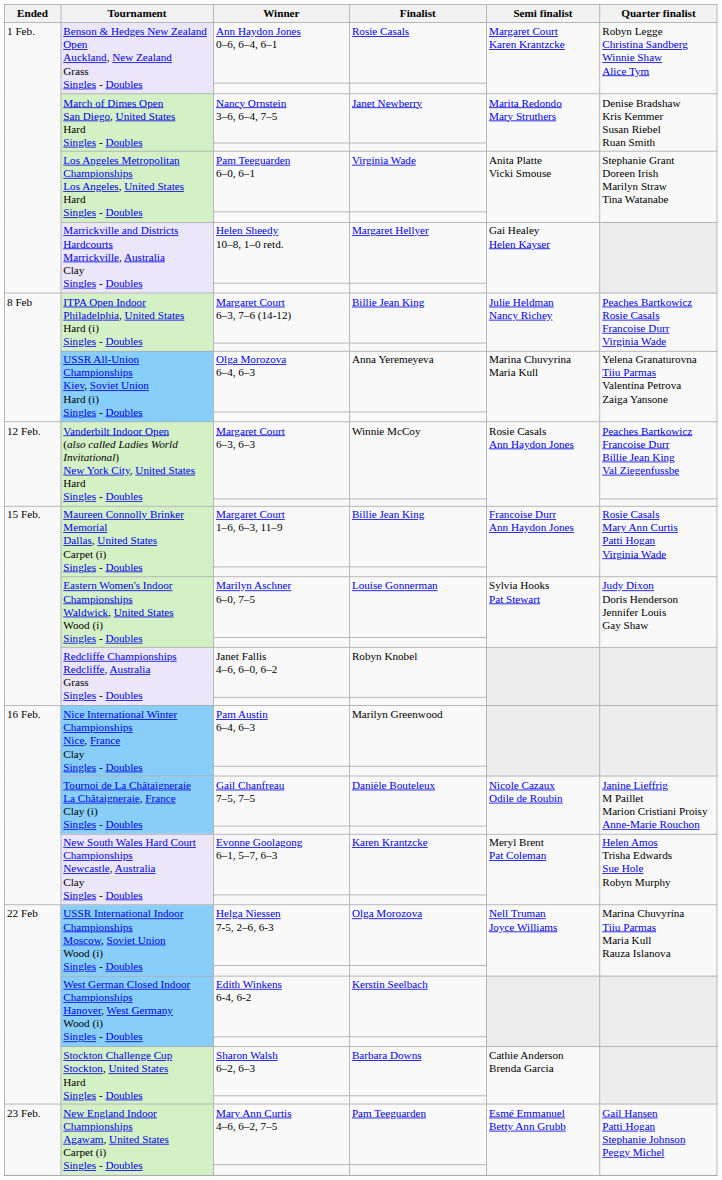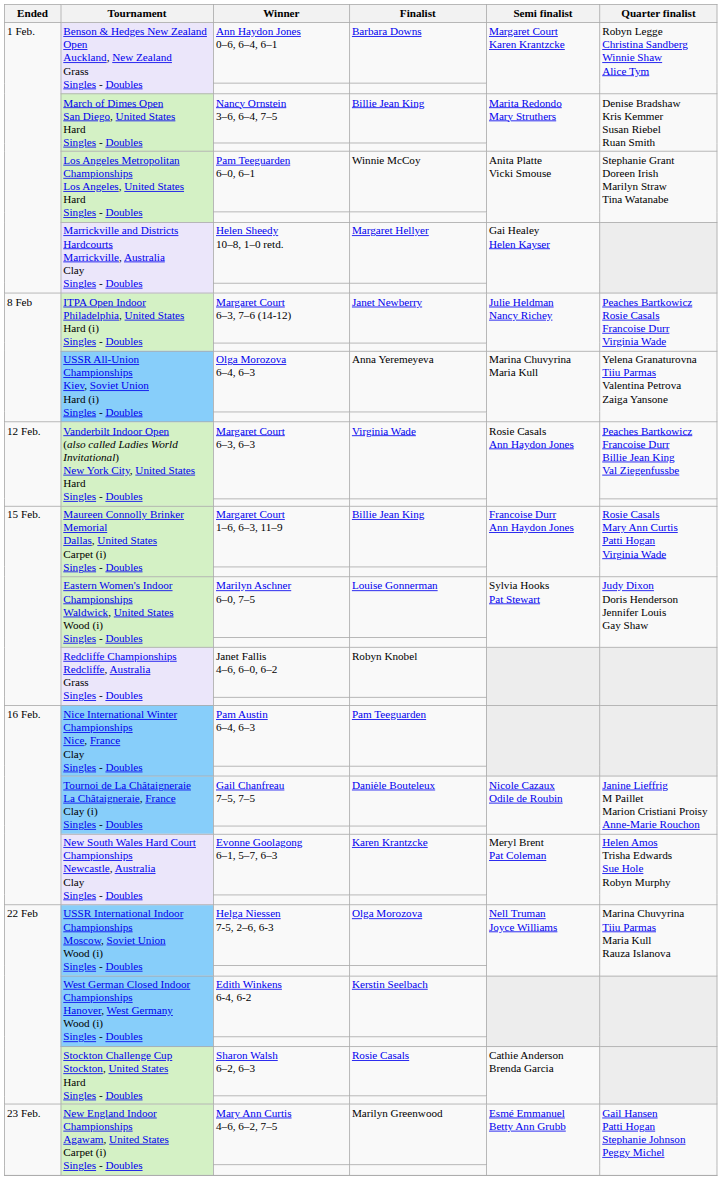 <table class="wikitable" style="font-size:85%;">
 <tr>
 <th width="75">Ended</th>
 <th width="230">Tournament</th>
 <th width="210">Winner</th>
 <th width="210">Finalist</th>
 <th width="170">Semi finalist</th>
 <th width="170">Quarter finalist</th>
 </tr>
 <tr valign=top>
 <td rowspan=8>1 Feb.</td>
 <td style="background:#ebe6fa;" rowspan=2><a href='#'>Benson & Hedges New Zealand Open</a><br><a href='#'>Auckland</a>, <a href='#'>New Zealand</a><br>Grass<br><a href='#'>Singles</a> - <a href='#'>Doubles</a></td>
 <td> <a href='#'>Ann Haydon Jones</a><br>0–6, 6–4, 6–1</td>
-<td> <a href='#'>Rosie Casals</a></td>
+<td> <a href='#'>Barbara Downs</a></td>
 <td rowspan=2> <a href='#'>Margaret Court</a><br> <a href='#'>Karen Krantzcke</a></td>
 <td rowspan=2> Robyn Legge <br> <a href='#'>Christina Sandberg</a><br> <a href='#'>Winnie Shaw</a><br> <a href='#'>Alice Tym</a></td>
 </tr>
 <tr valign=top>
 <td></td>
 <td></td>
 </tr>
 <tr valign=top>
 <td style="background:#D4F1C5;" rowspan=2><a href='#'>March of Dimes Open</a><br><a href='#'>San Diego</a>, <a href='#'>United States</a><br>Hard<br><a href='#'>Singles</a> - <a href='#'>Doubles</a></td>
 <td> <a href='#'>Nancy Ornstein</a><br>3–6, 6–4, 7–5</td>
-<td> <a href='#'>Janet Newberry</a></td>
+<td> <a href='#'>Billie Jean King</a></td>
 <td rowspan=2> <a href='#'>Marita Redondo</a><br> <a href='#'>Mary Struthers</a></td>
 <td rowspan=2> Denise Bradshaw<br> Kris Kemmer<br> Susan Riebel<br> Ruan Smith</td>
 </tr>
 <tr valign=top>
 <td></td>
 <td></td>
 </tr>
 <tr valign=top>
 <td style="background:#D4F1C5;" rowspan=2><a href='#'>Los Angeles Metropolitan Championships</a><br><a href='#'>Los Angeles</a>, <a href='#'>United States</a><br>Hard<br><a href='#'>Singles</a> - <a href='#'>Doubles</a></td>
 <td> <a href='#'>Pam Teeguarden</a><br>6–0, 6–1</td>
-<td> <a href='#'>Virginia Wade</a></td>
+<td> Winnie McCoy</td>
 <td rowspan=2>  Anita Platte<br> Vicki Smouse</td>
 <td rowspan=2> Stephanie Grant<br> Doreen Irish<br> Marilyn Straw<br> Tina Watanabe</td>
 </tr>
 <tr valign=top>
 <td></td>
 <td></td>
 </tr>
 <tr valign=top>
 <td style="background:#ebe6fa;" rowspan=2><a href='#'>Marrickville and Districts Hardcourts</a><br><a href='#'>Marrickville</a>, <a href='#'>Australia</a><br>Clay<br><a href='#'>Singles</a> - <a href='#'>Doubles</a></td>
 <td> <a href='#'>Helen Sheedy</a><br>10–8, 1–0 retd.</td>
 <td> <a href='#'>Margaret Hellyer</a></td>
 <td rowspan=2> Gai Healey<br> <a href='#'>Helen Kayser</a></td>
 <td style="background:#ededed;" rowspan=2></td>
 </tr>
 <tr valign=top>
 <td></td>
 <td></td>
 </tr>
 <tr valign=top>
 <td rowspan=4>8 Feb</td>
 <td style="background:#D4F1C5;" rowspan=2><a href='#'>ITPA Open Indoor</a><br><a href='#'>Philadelphia</a>, <a href='#'>United States</a><br>Hard (i)<br><a href='#'>Singles</a> - <a href='#'>Doubles</a></td>
 <td> <a href='#'>Margaret Court</a><br>6–3, 7–6 (14-12)</td>
-<td> <a href='#'>Billie Jean King</a></td>
+<td> <a href='#'>Janet Newberry</a></td>
 <td rowspan=2> <a href='#'>Julie Heldman</a><br> <a href='#'>Nancy Richey</a></td>
 <td rowspan=2> <a href='#'>Peaches Bartkowicz</a> <br> <a href='#'>Rosie Casals</a><br> <a href='#'>Francoise Durr</a> <br> <a href='#'>Virginia Wade</a></td>
 </tr>
 <tr valign=top>
 <td></td>
 <td></td>
 </tr>
 <tr valign=top>
 <td style="background:#87CEFA;" rowspan=2><a href='#'>USSR All-Union Championships</a><br><a href='#'>Kiev</a>, <a href='#'>Soviet Union</a><br>Hard (i)<br><a href='#'>Singles</a> - <a href='#'>Doubles</a></td>
 <td> <a href='#'>Olga Morozova</a><br>6–4, 6–3</td>
 <td> Anna Yeremeyeva</td>
 <td rowspan=2> Marina Chuvyrina<br> Maria Kull</td>
 <td rowspan=2> Yelena Granaturovna<br> <a href='#'>Tiiu Parmas</a><br> Valentina Petrova <br>  Zaiga Yansone</td>
 </tr>
 <tr valign=top>
 <td></td>
 <td></td>
 </tr>
 <tr valign=top>
 <td rowspan=2>12 Feb.</td>
 <td style="background:#D4F1C5;" rowspan=2><a href='#'>Vanderbilt Indoor Open</a><br>(<em>also called Ladies World Invitational</em>)<br><a href='#'>New York City</a>, <a href='#'>United States</a><br>Hard<br><a href='#'>Singles</a> - <a href='#'>Doubles</a></td>
 <td> <a href='#'>Margaret Court</a><br>6–3, 6–3</td>
-<td> Winnie McCoy</td>
+<td> <a href='#'>Virginia Wade</a></td>
 <td rowspan=2> Rosie Casals<br> <a href='#'>Ann Haydon Jones</a></td>
 <td> <a href='#'>Peaches Bartkowicz</a> <br> <a href='#'>Francoise Durr</a><br> <a href='#'>Billie Jean King</a> <br> <a href='#'>Val Ziegenfussbe</a></td>
 </tr>
 <tr valign=top>
 <td></td>
 <td></td>
 </tr>
 <tr valign=top>
 <td rowspan=6>15 Feb.</td>
 <td style="background:#D4F1C5;" rowspan=2><a href='#'>Maureen Connolly Brinker Memorial</a><br><a href='#'>Dallas</a>, <a href='#'>United States</a><br>Carpet (i)<br><a href='#'>Singles</a> - <a href='#'>Doubles</a></td>
 <td> <a href='#'>Margaret Court</a><br>1–6, 6–3, 11–9</td>
 <td> <a href='#'>Billie Jean King</a></td>
 <td rowspan=2> <a href='#'>Francoise Durr</a><br> <a href='#'>Ann Haydon Jones</a></td>
 <td rowspan=2> <a href='#'>Rosie Casals</a> <br> <a href='#'>Mary Ann Curtis</a><br> <a href='#'>Patti Hogan</a><br> <a href='#'>Virginia Wade</a></td>
 </tr>
 <tr valign=top>
 <td></td>
 <td></td>
 </tr>
 <tr valign=top>
 <td style="background:#D4F1C5;" rowspan=2><a href='#'>Eastern Women's Indoor Championships</a><br><a href='#'>Waldwick</a>, <a href='#'>United States</a><br>Wood (i)<br><a href='#'>Singles</a> - <a href='#'>Doubles</a></td>
 <td> <a href='#'>Marilyn Aschner</a><br>6–0, 7–5</td>
 <td> <a href='#'>Louise Gonnerman</a></td>
 <td rowspan=2> Sylvia Hooks<br> <a href='#'>Pat Stewart</a></td>
 <td rowspan=2> <a href='#'>Judy Dixon</a> <br> Doris Henderson<br> Jennifer Louis<br> Gay Shaw</td>
 </tr>
 <tr valign=top>
 <td></td>
 <td></td>
 </tr>
 <tr valign=top>
 <td style="background:#ebe6fa;" rowspan=2><a href='#'>Redcliffe Championships</a><br><a href='#'>Redcliffe</a>, <a href='#'>Australia</a><br>Grass<br><a href='#'>Singles</a> - <a href='#'>Doubles</a></td>
 <td> Janet Fallis<br>4–6, 6–0, 6–2</td>
 <td> Robyn Knobel</td>
 <td style="background:#ededed;" rowspan=2></td>
 <td style="background:#ededed;" rowspan=2></td>
 </tr>
 <tr valign=top>
 <td></td>
 <td></td>
 </tr>
 <tr valign=top>
 <td rowspan=6>16 Feb.</td>
 <td style="background:#87CEFA;" rowspan=2><a href='#'>Nice International Winter Championships</a><br> <a href='#'>Nice</a>, <a href='#'>France</a><br>Clay<br><a href='#'>Singles</a> - <a href='#'>Doubles</a></td>
 <td> <a href='#'>Pam Austin</a><br>6–4, 6–3</td>
-<td> Marilyn Greenwood</td>
+<td> <a href='#'>Pam Teeguarden</a></td>
 <td style="background:#ededed;" rowspan=2></td>
 <td style="background:#ededed;" rowspan=2></td>
 </tr>
 <tr valign=top>
 <td></td>
 <td></td>
 </tr>
 <tr valign=top>
 <td style="background:#87CEFA;" rowspan=2><a href='#'>Tournoi de La Châtaigneraie</a><br><a href='#'>La Châtaigneraie</a>, <a href='#'>France</a><br>Clay (i)<br><a href='#'>Singles</a> - <a href='#'>Doubles</a></td>
 <td> <a href='#'>Gail Chanfreau</a><br>7–5, 7–5</td>
 <td> <a href='#'>Danièle Bouteleux</a></td>
 <td rowspan=2> <a href='#'>Nicole Cazaux</a><br> <a href='#'>Odile de Roubin</a></td>
 <td rowspan=2> <a href='#'>Janine Lieffrig</a><br> M Paillet<br> Marion Cristiani Proisy<br> <a href='#'>Anne-Marie Rouchon</a></td>
 </tr>
 <tr valign=top>
 <td></td>
 <td></td>
 </tr>
 <tr valign=top>
 <td style="background:#ebe6fa;" rowspan=2><a href='#'>New South Wales Hard Court Championships</a><br> <a href='#'>Newcastle</a>, <a href='#'>Australia</a><br>Clay<br><a href='#'>Singles</a> - <a href='#'>Doubles</a></td>
 <td> <a href='#'>Evonne Goolagong</a> <br>6–1, 5–7, 6–3</td>
 <td> <a href='#'>Karen Krantzcke</a></td>
 <td rowspan=2> Meryl Brent<br> <a href='#'>Pat Coleman</a></td>
 <td rowspan=2> <a href='#'>Helen Amos</a><br> Trisha Edwards <br> <a href='#'>Sue Hole</a><br> Robyn Murphy</td>
 </tr>
 <tr valign=top>
 <td></td>
 <td></td>
 </tr>
 <tr valign=top>
 <td rowspan=6>22 Feb</td>
 <td style="background:#87CEFA;" rowspan=2><a href='#'>USSR International Indoor Championships</a><br><a href='#'>Moscow</a>, <a href='#'>Soviet Union</a><br>Wood (i)<br><a href='#'>Singles</a> - <a href='#'>Doubles</a></td>
 <td> <a href='#'>Helga Niessen</a><br>7-5, 2–6, 6-3</td>
 <td> <a href='#'>Olga Morozova</a></td>
 <td rowspan=2> <a href='#'>Nell Truman</a><br> <a href='#'>Joyce Williams</a></td>
 <td rowspan=2> Marina Chuvyrina <br> <a href='#'>Tiiu Parmas</a><br> Maria Kull<br> Rauza Islanova</td>
 </tr>
 <tr valign=top>
 <td></td>
 <td></td>
 </tr>
 <tr valign=top>
 <td style="background:#87CEFA;" rowspan=2><a href='#'>West German Closed Indoor Championships</a><br><a href='#'>Hanover</a>, <a href='#'>West Germany</a><br>Wood (i)<br><a href='#'>Singles</a> - <a href='#'>Doubles</a></td>
 <td> <a href='#'>Edith Winkens</a><br>6-4, 6-2</td>
 <td> <a href='#'>Kerstin Seelbach</a></td>
 <td style="background:#ededed;" rowspan=2></td>
 <td style="background:#ededed;" rowspan=2></td>
 </tr>
 <tr valign=top>
 <td></td>
 <td></td>
 </tr>
 <tr valign=top>
 <td style="background:#D4F1C5;" rowspan=2><a href='#'>Stockton Challenge Cup</a><br><a href='#'>Stockton</a>, <a href='#'>United States</a><br>Hard<br><a href='#'>Singles</a> - <a href='#'>Doubles</a></td>
 <td> <a href='#'>Sharon Walsh</a><br> 6–2, 6–3</td>
-<td> <a href='#'>Barbara Downs</a></td>
+<td> <a href='#'>Rosie Casals</a></td>
 <td rowspan=2> Cathie Anderson<br> Brenda Garcia</td>
 <td style="background:#ededed;" rowspan=2></td>
 </tr>
 <tr valign=top>
 <td></td>
 <td></td>
 </tr>
 <tr valign=top>
 <td rowspan=2>23 Feb.</td>
 <td style="background:#D4F1C5;" rowspan=2><a href='#'>New England Indoor Championships</a><br><a href='#'>Agawam</a>, <a href='#'>United States</a><br>Carpet (i)<br><a href='#'>Singles</a> - <a href='#'>Doubles</a></td>
 <td> <a href='#'>Mary Ann Curtis</a><br>4–6, 6–2, 7–5</td>
-<td> <a href='#'>Pam Teeguarden</a></td>
+<td> Marilyn Greenwood</td>
 <td rowspan=2> <a href='#'>Esmé Emmanuel</a><br> <a href='#'>Betty Ann Grubb</a></td>
 <td rowspan=2> <a href='#'>Gail Hansen</a><br> <a href='#'>Patti Hogan</a><br> <a href='#'>Stephanie Johnson</a><br> <a href='#'>Peggy Michel</a></td>
 </tr>
 <tr valign=top>
 <td></td>
 <td></td>
 </tr>
 <tr valign=top>
 </tr>
 </table>
